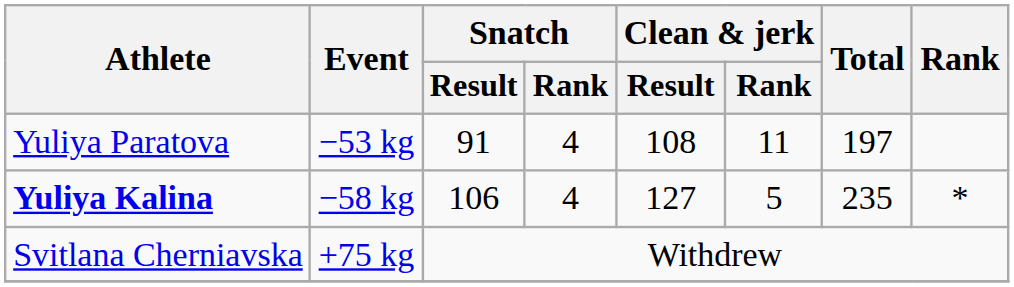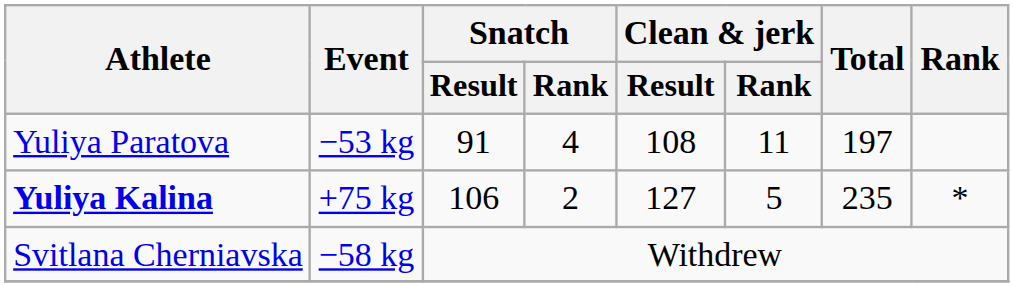 <table class="wikitable" style="font-size:90%">
 <tr>
 <th rowspan="2">Athlete</th>
 <th rowspan="2">Event</th>
 <th colspan="2">Snatch</th>
 <th colspan="2">Clean & jerk</th>
 <th rowspan="2">Total</th>
 <th rowspan="2">Rank</th>
 </tr>
 <tr style="font-size:95%">
 <th>Result</th>
 <th>Rank</th>
 <th>Result</th>
 <th>Rank</th>
 </tr>
 <tr align=center>
 <td align=left><a href='#'>Yuliya Paratova</a></td>
 <td align=left><a href='#'>−53 kg</a></td>
 <td>91</td>
 <td>4</td>
 <td>108</td>
 <td>11</td>
 <td>197</td>
 <td></td>
 </tr>
 <tr align=center>
 <td align=left><strong><a href='#'>Yuliya Kalina</a></strong></td>
-<td align=left><a href='#'>−58 kg</a></td>
+<td align=left><a href='#'>+75 kg</a></td>
 <td>106</td>
-<td>4</td>
+<td>2</td>
 <td>127</td>
 <td>5</td>
 <td>235</td>
 <td>*</td>
 </tr>
 <tr align=center>
 <td align=left><a href='#'>Svitlana Cherniavska</a></td>
-<td align=left><a href='#'>+75 kg</a></td>
+<td align=left><a href='#'>−58 kg</a></td>
 <td colspan=6>Withdrew</td>
 </tr>
 <tr align=center>
 </tr>
 </table>
